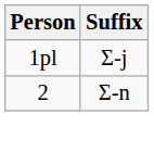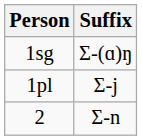 <table class="wikitable" style="text-align: center">
 <tr>
 <th>Person</th>
 <th>Suffix</th>
+</tr>
+<tr>
+<td>1sg</td>
+<td>Σ-(ɑ)ŋ</td>
 </tr>
 <tr>
 <td>1pl</td>
 <td>Σ-j</td>
 </tr>
 <tr>
 <td>2</td>
 <td>Σ-n</td>
 </tr>
 </table>
